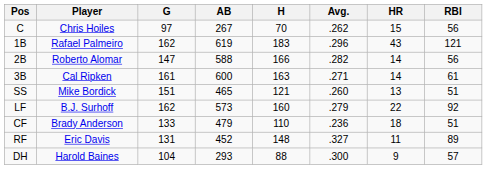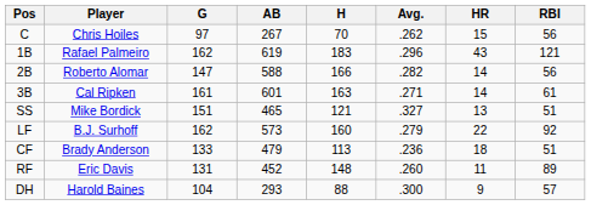 <table class="wikitable sortable">
 <tr>
 <th bgcolor="#DDDDFF" width="5%">Pos</th>
 <th bgcolor="#DDDDFF" width="16%">Player</th>
 <th bgcolor="#DDDDFF" width="9%">G</th>
 <th bgcolor="#DDDDFF" width="9%">AB</th>
 <th bgcolor="#DDDDFF" width="9%">H</th>
 <th bgcolor="#DDDDFF" width="9%">Avg.</th>
 <th bgcolor="#DDDDFF" width="9%">HR</th>
 <th bgcolor="#DDDDFF" width="9%">RBI</th>
 </tr>
 <tr align="center">
 <td>C</td>
 <td><a href='#'>Chris Hoiles</a></td>
 <td>97</td>
 <td>267</td>
 <td>70</td>
 <td>.262</td>
 <td>15</td>
 <td>56</td>
 </tr>
 <tr align="center">
 <td>1B</td>
 <td><a href='#'>Rafael Palmeiro</a></td>
 <td>162</td>
 <td>619</td>
 <td>183</td>
 <td>.296</td>
 <td>43</td>
 <td>121</td>
 </tr>
 <tr align="center">
 <td>2B</td>
 <td><a href='#'>Roberto Alomar</a></td>
 <td>147</td>
 <td>588</td>
 <td>166</td>
 <td>.282</td>
 <td>14</td>
 <td>56</td>
 </tr>
 <tr align="center">
 <td>3B</td>
 <td><a href='#'>Cal Ripken</a></td>
 <td>161</td>
-<td>600</td>
+<td>601</td>
 <td>163</td>
 <td>.271</td>
 <td>14</td>
 <td>61</td>
 </tr>
 <tr align="center">
 <td>SS</td>
 <td><a href='#'>Mike Bordick</a></td>
 <td>151</td>
 <td>465</td>
 <td>121</td>
-<td>.260</td>
+<td>.327</td>
 <td>13</td>
 <td>51</td>
 </tr>
 <tr align="center">
 <td>LF</td>
 <td><a href='#'>B.J. Surhoff</a></td>
 <td>162</td>
 <td>573</td>
 <td>160</td>
 <td>.279</td>
 <td>22</td>
 <td>92</td>
 </tr>
 <tr align="center">
 <td>CF</td>
 <td><a href='#'>Brady Anderson</a></td>
 <td>133</td>
 <td>479</td>
-<td>110</td>
+<td>113</td>
 <td>.236</td>
 <td>18</td>
 <td>51</td>
 </tr>
 <tr align="center">
 <td>RF</td>
 <td><a href='#'>Eric Davis</a></td>
 <td>131</td>
 <td>452</td>
 <td>148</td>
-<td>.327</td>
+<td>.260</td>
 <td>11</td>
 <td>89</td>
 </tr>
 <tr align="center">
 <td>DH</td>
 <td><a href='#'>Harold Baines</a></td>
 <td>104</td>
 <td>293</td>
 <td>88</td>
 <td>.300</td>
 <td>9</td>
 <td>57</td>
 </tr>
 </table>
